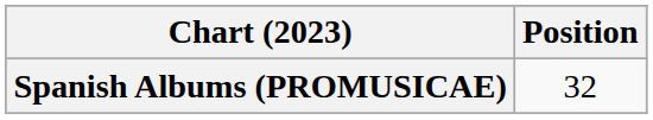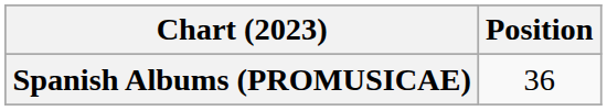 <table class="wikitable plainrowheaders" style="text-align:center">
 <tr>
 <th scope="col">Chart (2023)</th>
 <th scope="col">Position</th>
 </tr>
 <tr>
 <th scope="row">Spanish Albums (PROMUSICAE)</th>
-<td>32</td>
+<td>36</td>
 </tr>
 </table>
